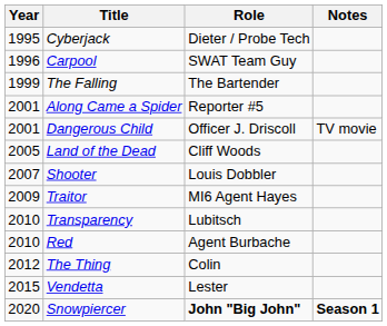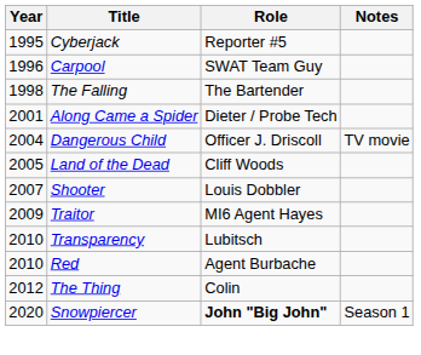 <table class="wikitable">
 <tr>
 <th>Year</th>
 <th>Title</th>
 <th>Role</th>
 <th>Notes</th>
 </tr>
 <tr>
 <td>1995</td>
 <td><em>Cyberjack</em></td>
-<td>Dieter / Probe Tech</td>
+<td>Reporter #5</td>
 <td></td>
 </tr>
 <tr>
 <td>1996</td>
 <td><em><a href='#'>Carpool</a></em></td>
 <td>SWAT Team Guy</td>
 <td></td>
 </tr>
 <tr>
-<td>1999</td>
+<td>1998</td>
 <td><em>The Falling</em></td>
 <td>The Bartender</td>
 <td></td>
 </tr>
 <tr>
 <td>2001</td>
 <td><em><a href='#'>Along Came a Spider</a></em></td>
-<td>Reporter #5</td>
+<td>Dieter / Probe Tech</td>
 <td></td>
 </tr>
 <tr>
-<td>2001</td>
+<td>2004</td>
 <td><em><a href='#'>Dangerous Child</a></em></td>
 <td>Officer J. Driscoll</td>
 <td>TV movie</td>
 </tr>
 <tr>
 <td>2005</td>
 <td><em><a href='#'>Land of the Dead</a></em></td>
 <td>Cliff Woods</td>
 <td></td>
 </tr>
 <tr>
 <td>2007</td>
 <td><em><a href='#'>Shooter</a></em></td>
 <td>Louis Dobbler</td>
 <td></td>
 </tr>
 <tr>
 <td>2009</td>
 <td><em><a href='#'>Traitor</a></em></td>
 <td>MI6 Agent Hayes</td>
 <td></td>
 </tr>
 <tr>
 <td>2010</td>
 <td><em><a href='#'>Transparency</a></em></td>
 <td>Lubitsch</td>
 <td></td>
 </tr>
 <tr>
 <td>2010</td>
 <td><em><a href='#'>Red</a></em></td>
 <td>Agent Burbache</td>
 <td></td>
 </tr>
 <tr>
 <td>2012</td>
 <td><em><a href='#'>The Thing</a></em></td>
 <td>Colin</td>
 <td></td>
 </tr>
 <tr>
-<td>2015</td>
-<td><em><a href='#'>Vendetta</a></em></td>
-<td>Lester</td>
-<td></td>
-</tr>
-<tr>
 <td>2020</td>
 <td><em><a href='#'>Snowpiercer</a></em></td>
 <td><strong>John "Big John"</strong></td>
-<td><strong>Season 1</strong></td>
+<td>Season 1</td>
 </tr>
 </table>
